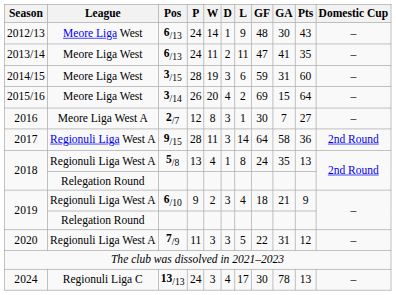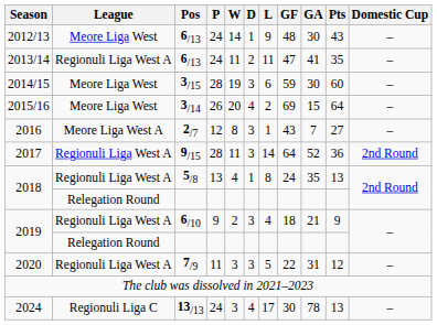 <table class="wikitable sortable" style="text-align: center">
 <tr>
 <th>Season</th>
 <th>League</th>
 <th>Pos</th>
 <th>P</th>
 <th>W</th>
 <th>D</th>
 <th>L</th>
 <th>GF</th>
 <th>GA</th>
 <th>Pts</th>
 <th>Domestic Cup</th>
 </tr>
 <tr>
 <td>2012/13</td>
 <td><a href='#'>Meore Liga</a> West</td>
 <td><strong>6</strong><sub>/13</sub></td>
 <td>24</td>
 <td>14</td>
 <td>1</td>
 <td>9</td>
 <td>48</td>
 <td>30</td>
 <td>43</td>
 <td>–</td>
 </tr>
 <tr>
 <td>2013/14</td>
-<td>Meore Liga West</td>
+<td>Regionuli Liga West A</td>
 <td><strong>6</strong><sub>/13</sub></td>
 <td>24</td>
 <td>11</td>
 <td>2</td>
 <td>11</td>
 <td>47</td>
 <td>41</td>
 <td>35</td>
 <td>–</td>
 </tr>
 <tr>
 <td>2014/15</td>
 <td>Meore Liga West</td>
 <td><strong>3</strong><sub>/15</sub></td>
 <td>28</td>
 <td>19</td>
 <td>3</td>
 <td>6</td>
 <td>59</td>
-<td>31</td>
+<td>30</td>
 <td>60</td>
 <td>–</td>
 </tr>
 <tr>
 <td>2015/16</td>
 <td>Meore Liga West</td>
 <td><strong>3</strong><sub>/14</sub></td>
 <td>26</td>
 <td>20</td>
 <td>4</td>
 <td>2</td>
 <td>69</td>
 <td>15</td>
 <td>64</td>
 <td>–</td>
 </tr>
 <tr>
 <td>2016</td>
 <td>Meore Liga West A</td>
 <td><strong>2</strong><sub>/7</sub></td>
 <td>12</td>
 <td>8</td>
 <td>3</td>
 <td>1</td>
-<td>30</td>
+<td>43</td>
 <td>7</td>
 <td>27</td>
 <td>–</td>
 </tr>
 <tr>
 <td>2017</td>
 <td><a href='#'>Regionuli Liga</a> West A</td>
 <td><strong>9</strong><sub>/15</sub></td>
 <td>28</td>
 <td>11</td>
 <td>3</td>
 <td>14</td>
 <td>64</td>
-<td>58</td>
+<td>52</td>
 <td>36</td>
 <td><a href='#'>2nd Round</a></td>
 </tr>
 <tr>
 <td rowspan=2>2018</td>
 <td>Regionuli Liga West A</td>
 <td><strong>5</strong><sub>/8</sub></td>
 <td>13</td>
 <td>4</td>
 <td>1</td>
 <td>8</td>
 <td>24</td>
 <td>35</td>
 <td>13</td>
 <td rowspan=2><a href='#'>2nd Round</a></td>
 </tr>
 <tr>
 <td>Relegation Round</td>
 <td></td>
 <td></td>
 <td></td>
 <td></td>
 <td></td>
 <td></td>
 <td></td>
 <td></td>
 </tr>
 <tr>
 <td rowspan=2>2019</td>
 <td>Regionuli Liga West A</td>
 <td><strong>6</strong><sub>/10</sub></td>
 <td>9</td>
 <td>2</td>
 <td>3</td>
 <td>4</td>
 <td>18</td>
 <td>21</td>
 <td>9</td>
 <td rowspan=2>–</td>
 </tr>
 <tr>
 <td>Relegation Round</td>
 <td></td>
 <td></td>
 <td></td>
 <td></td>
 <td></td>
 <td></td>
 <td></td>
 <td></td>
 </tr>
 <tr>
 <td>2020</td>
 <td>Regionuli Liga West A</td>
 <td><strong>7</strong><sub>/9</sub></td>
 <td>11</td>
 <td>3</td>
 <td>3</td>
 <td>5</td>
 <td>22</td>
 <td>31</td>
 <td>12</td>
 <td>–</td>
 </tr>
 <tr>
 <td colspan=11><em>The club was dissolved in 2021–2023</em></td>
 </tr>
 <tr>
 <td>2024</td>
 <td>Regionuli Liga C</td>
 <td><strong>13</strong><sub>/13</sub></td>
 <td>24</td>
 <td>3</td>
 <td>4</td>
 <td>17</td>
 <td>30</td>
 <td>78</td>
 <td>13</td>
 <td>–</td>
 </tr>
 </table>
